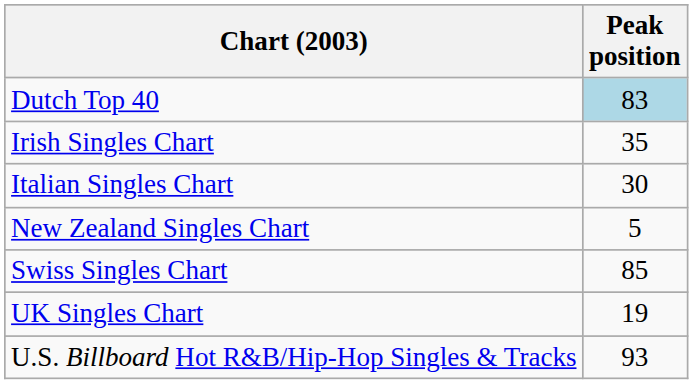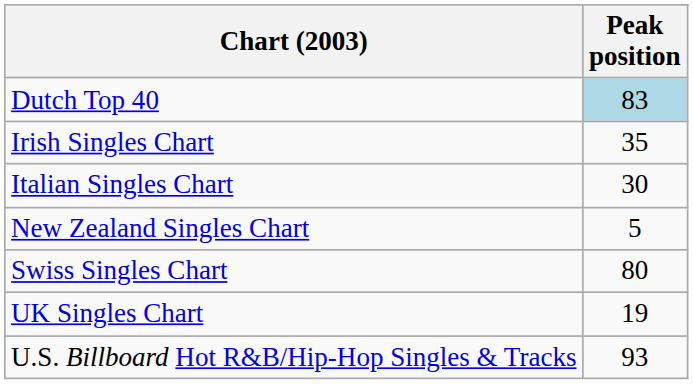 <table class="wikitable">
 <tr>
 <th align="left">Chart (2003)</th>
 <th style="text-align:center;">Peak<br>position</th>
 </tr>
 <tr>
 <td align="left"><a href='#'>Dutch Top 40</a></td>
 <td style="background: lightblue; text-align:center;">83</td>
 </tr>
 <tr>
 <td align="left"><a href='#'>Irish Singles Chart</a></td>
 <td style="text-align:center;">35</td>
 </tr>
 <tr>
 <td align="left"><a href='#'>Italian Singles Chart</a></td>
 <td style="text-align:center;">30</td>
 </tr>
 <tr>
 <td align="left"><a href='#'>New Zealand Singles Chart</a></td>
 <td style="text-align:center;">5</td>
 </tr>
 <tr>
 <td align="left"><a href='#'>Swiss Singles Chart</a></td>
-<td style="text-align:center;">85</td>
+<td style="text-align:center;">80</td>
 </tr>
 <tr>
 <td align="left"><a href='#'>UK Singles Chart</a></td>
 <td style="text-align:center;">19</td>
 </tr>
 <tr>
 <td align="left">U.S. <em>Billboard</em> <a href='#'>Hot R&B/Hip-Hop Singles & Tracks</a></td>
 <td style="text-align:center;">93</td>
 </tr>
 </table>
